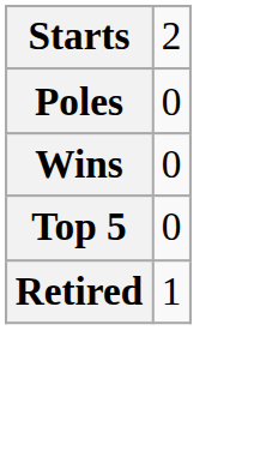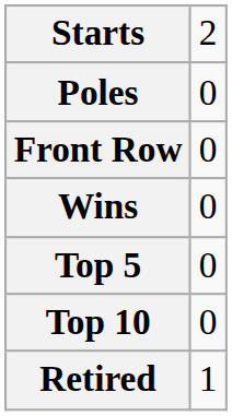 <table class="wikitable" style="text-align:center">
 <tr>
 <th>Starts</th>
 <td>2</td>
 </tr>
 <tr>
 <th>Poles</th>
+<td>0</td>
+</tr>
+<tr>
+<th>Front Row</th>
 <td>0</td>
 </tr>
 <tr>
 <th>Wins</th>
 <td>0</td>
 </tr>
 <tr>
 <th>Top 5</th>
 <td>0</td>
 </tr>
 <tr>
+<th>Top 10</th>
+<td>0</td>
+</tr>
+<tr>
 <th>Retired</th>
 <td>1</td>
 </tr>
 </table>
